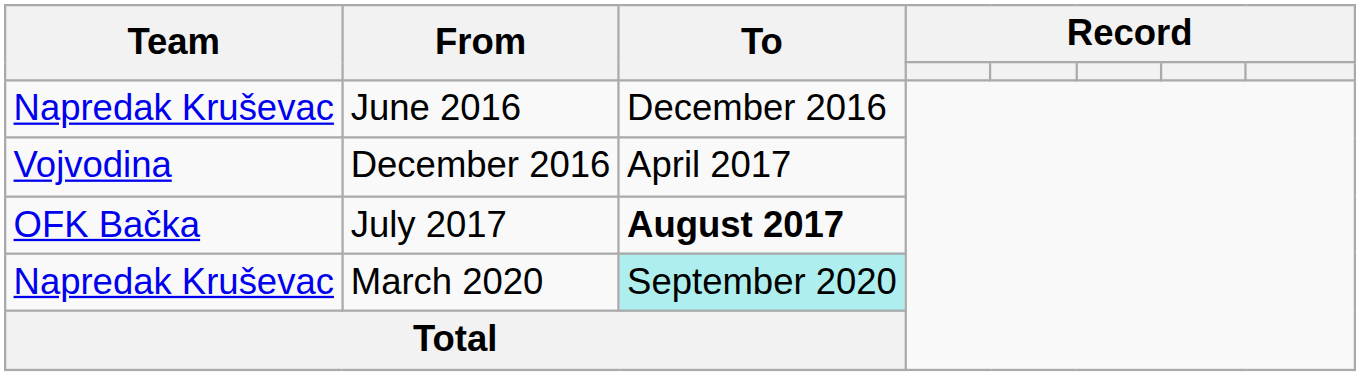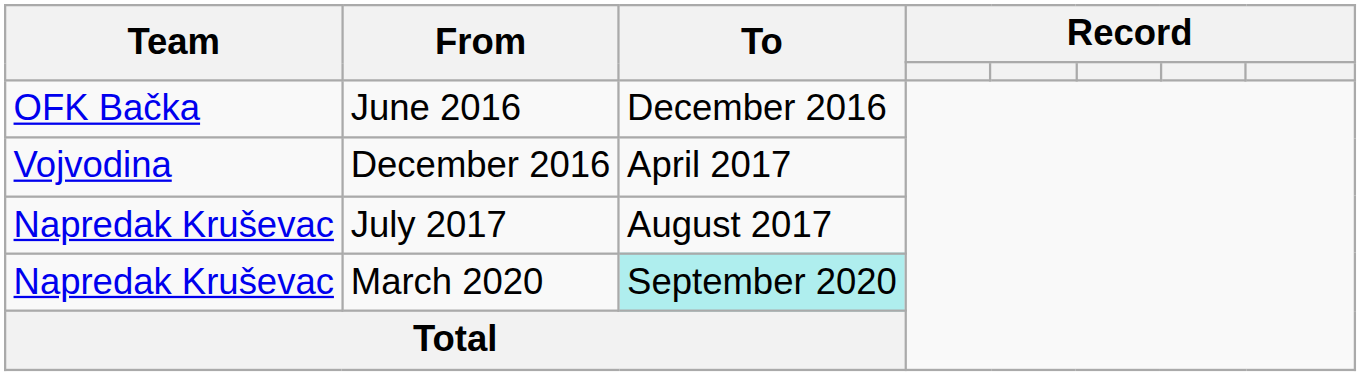 <table class="wikitable" style="text-align:center">
 <tr>
 <th rowspan="2">Team</th>
 <th rowspan="2">From</th>
 <th rowspan="2">To</th>
 <th colspan="5">Record</th>
 </tr>
 <tr>
 <th width="30"></th>
 <th width="30"></th>
 <th width="30"></th>
 <th width="30"></th>
 <th width="40"></th>
 </tr>
 <tr>
-<td align="left"><a href='#'>Napredak Kruševac</a></td>
+<td align="left"><a href='#'>OFK Bačka</a></td>
 <td align="left">June 2016</td>
 <td align="left">December 2016<br></td>
 </tr>
 <tr>
 <td align="left"><a href='#'>Vojvodina</a></td>
 <td align="left">December 2016</td>
 <td align="left">April 2017<br></td>
 </tr>
 <tr>
-<td align="left"><a href='#'>OFK Bačka</a></td>
+<td align="left"><a href='#'>Napredak Kruševac</a></td>
 <td align="left">July 2017</td>
-<td align="left"><strong>August 2017<br></strong></td>
+<td align="left">August 2017<br></td>
 </tr>
 <tr>
 <td align="left"><a href='#'>Napredak Kruševac</a></td>
 <td align="left">March 2020</td>
 <td align="left" style="background: paleturquoise;">September 2020<br></td>
 </tr>
 <tr>
 <th colspan="3">Total<br></th>
 </tr>
 </table>
